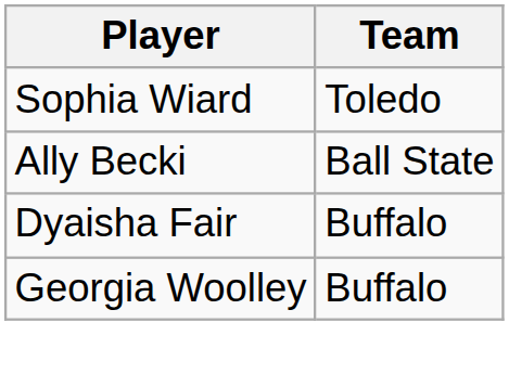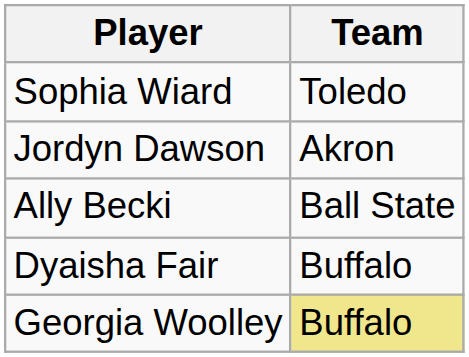 <table class="wikitable">
 <tr>
 <th>Player</th>
 <th>Team</th>
 </tr>
 <tr>
 <td>Sophia Wiard</td>
 <td>Toledo</td>
+</tr>
+<tr>
+<td>Jordyn Dawson</td>
+<td>Akron</td>
 </tr>
 <tr>
 <td>Ally Becki</td>
 <td>Ball State</td>
 </tr>
 <tr>
 <td>Dyaisha Fair</td>
 <td>Buffalo</td>
 </tr>
 <tr>
 <td>Georgia Woolley</td>
-<td>Buffalo</td>
+<td style="background: khaki;">Buffalo</td>
 </tr>
 </table>
